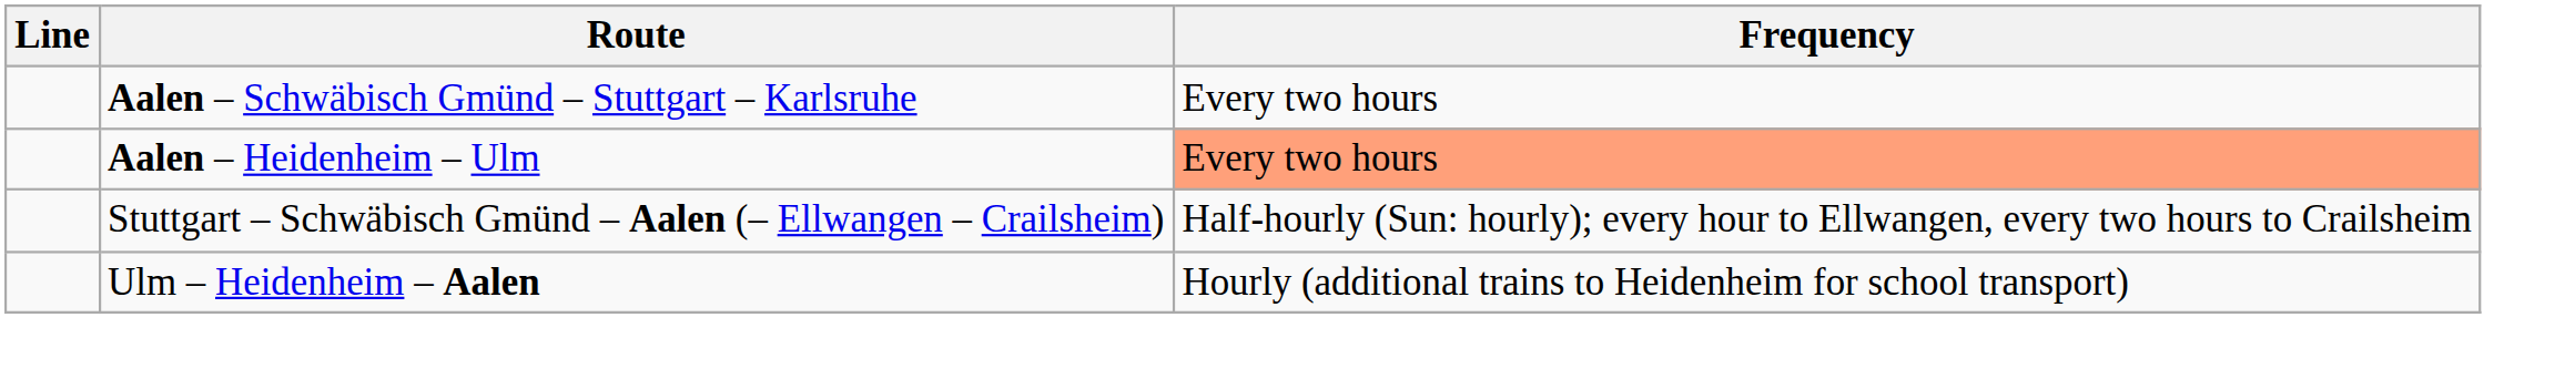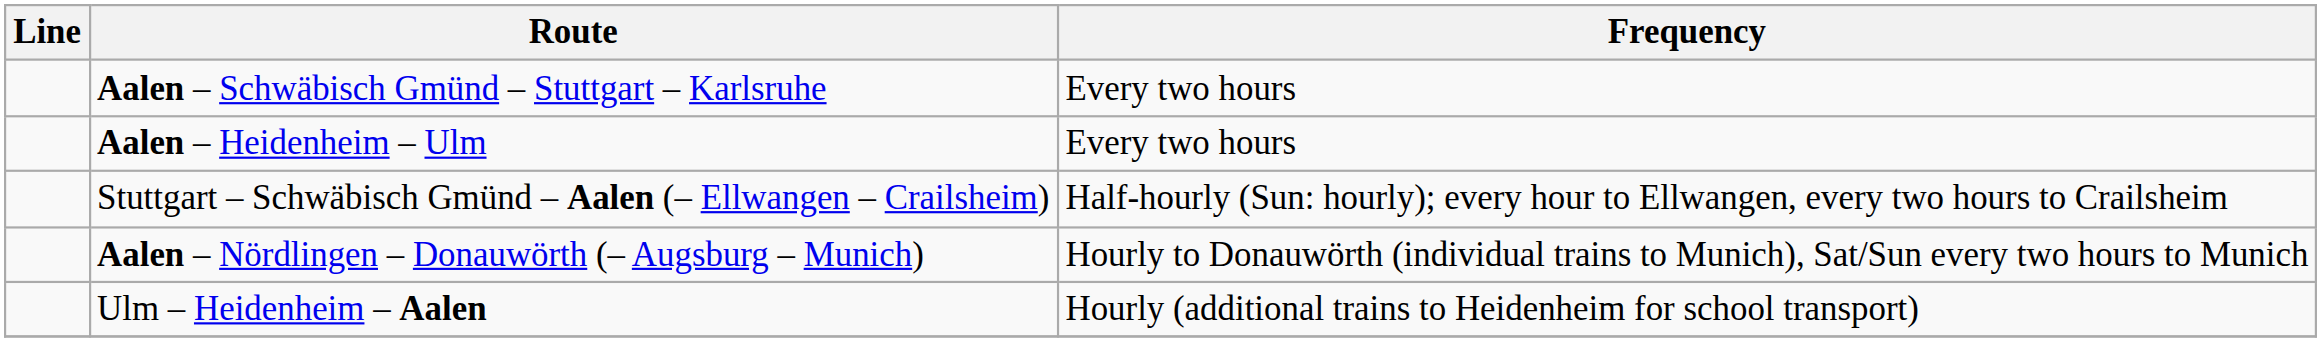 <table class="wikitable">
 <tr style="background-color:#e3e3e3;">
 <th>Line</th>
 <th>Route</th>
 <th>Frequency</th>
 </tr>
 <tr>
 <td></td>
 <td><strong>Aalen</strong> – <a href='#'>Schwäbisch Gmünd</a> – <a href='#'>Stuttgart</a> – <a href='#'>Karlsruhe</a></td>
 <td>Every two hours</td>
 </tr>
 <tr>
 <td></td>
 <td><strong>Aalen</strong> – <a href='#'>Heidenheim</a> – <a href='#'>Ulm</a></td>
-<td style="background: lightsalmon;">Every two hours</td>
+<td>Every two hours</td>
 </tr>
 <tr>
 <td></td>
 <td>Stuttgart – Schwäbisch Gmünd – <strong>Aalen</strong> (– <a href='#'>Ellwangen</a> – <a href='#'>Crailsheim</a>)</td>
 <td>Half-hourly (Sun: hourly); every hour to Ellwangen, every two hours to Crailsheim</td>
+</tr>
+<tr>
+<td></td>
+<td><strong>Aalen</strong> – <a href='#'>Nördlingen</a> – <a href='#'>Donauwörth</a> (– <a href='#'>Augsburg</a> – <a href='#'>Munich</a>)</td>
+<td>Hourly to Donauwörth (individual trains to Munich), Sat/Sun every two hours to Munich</td>
 </tr>
 <tr>
 <td></td>
 <td>Ulm – <a href='#'>Heidenheim</a> – <strong>Aalen</strong></td>
 <td>Hourly (additional trains to Heidenheim for school transport)</td>
 </tr>
 <tr>
 </tr>
 </table>
